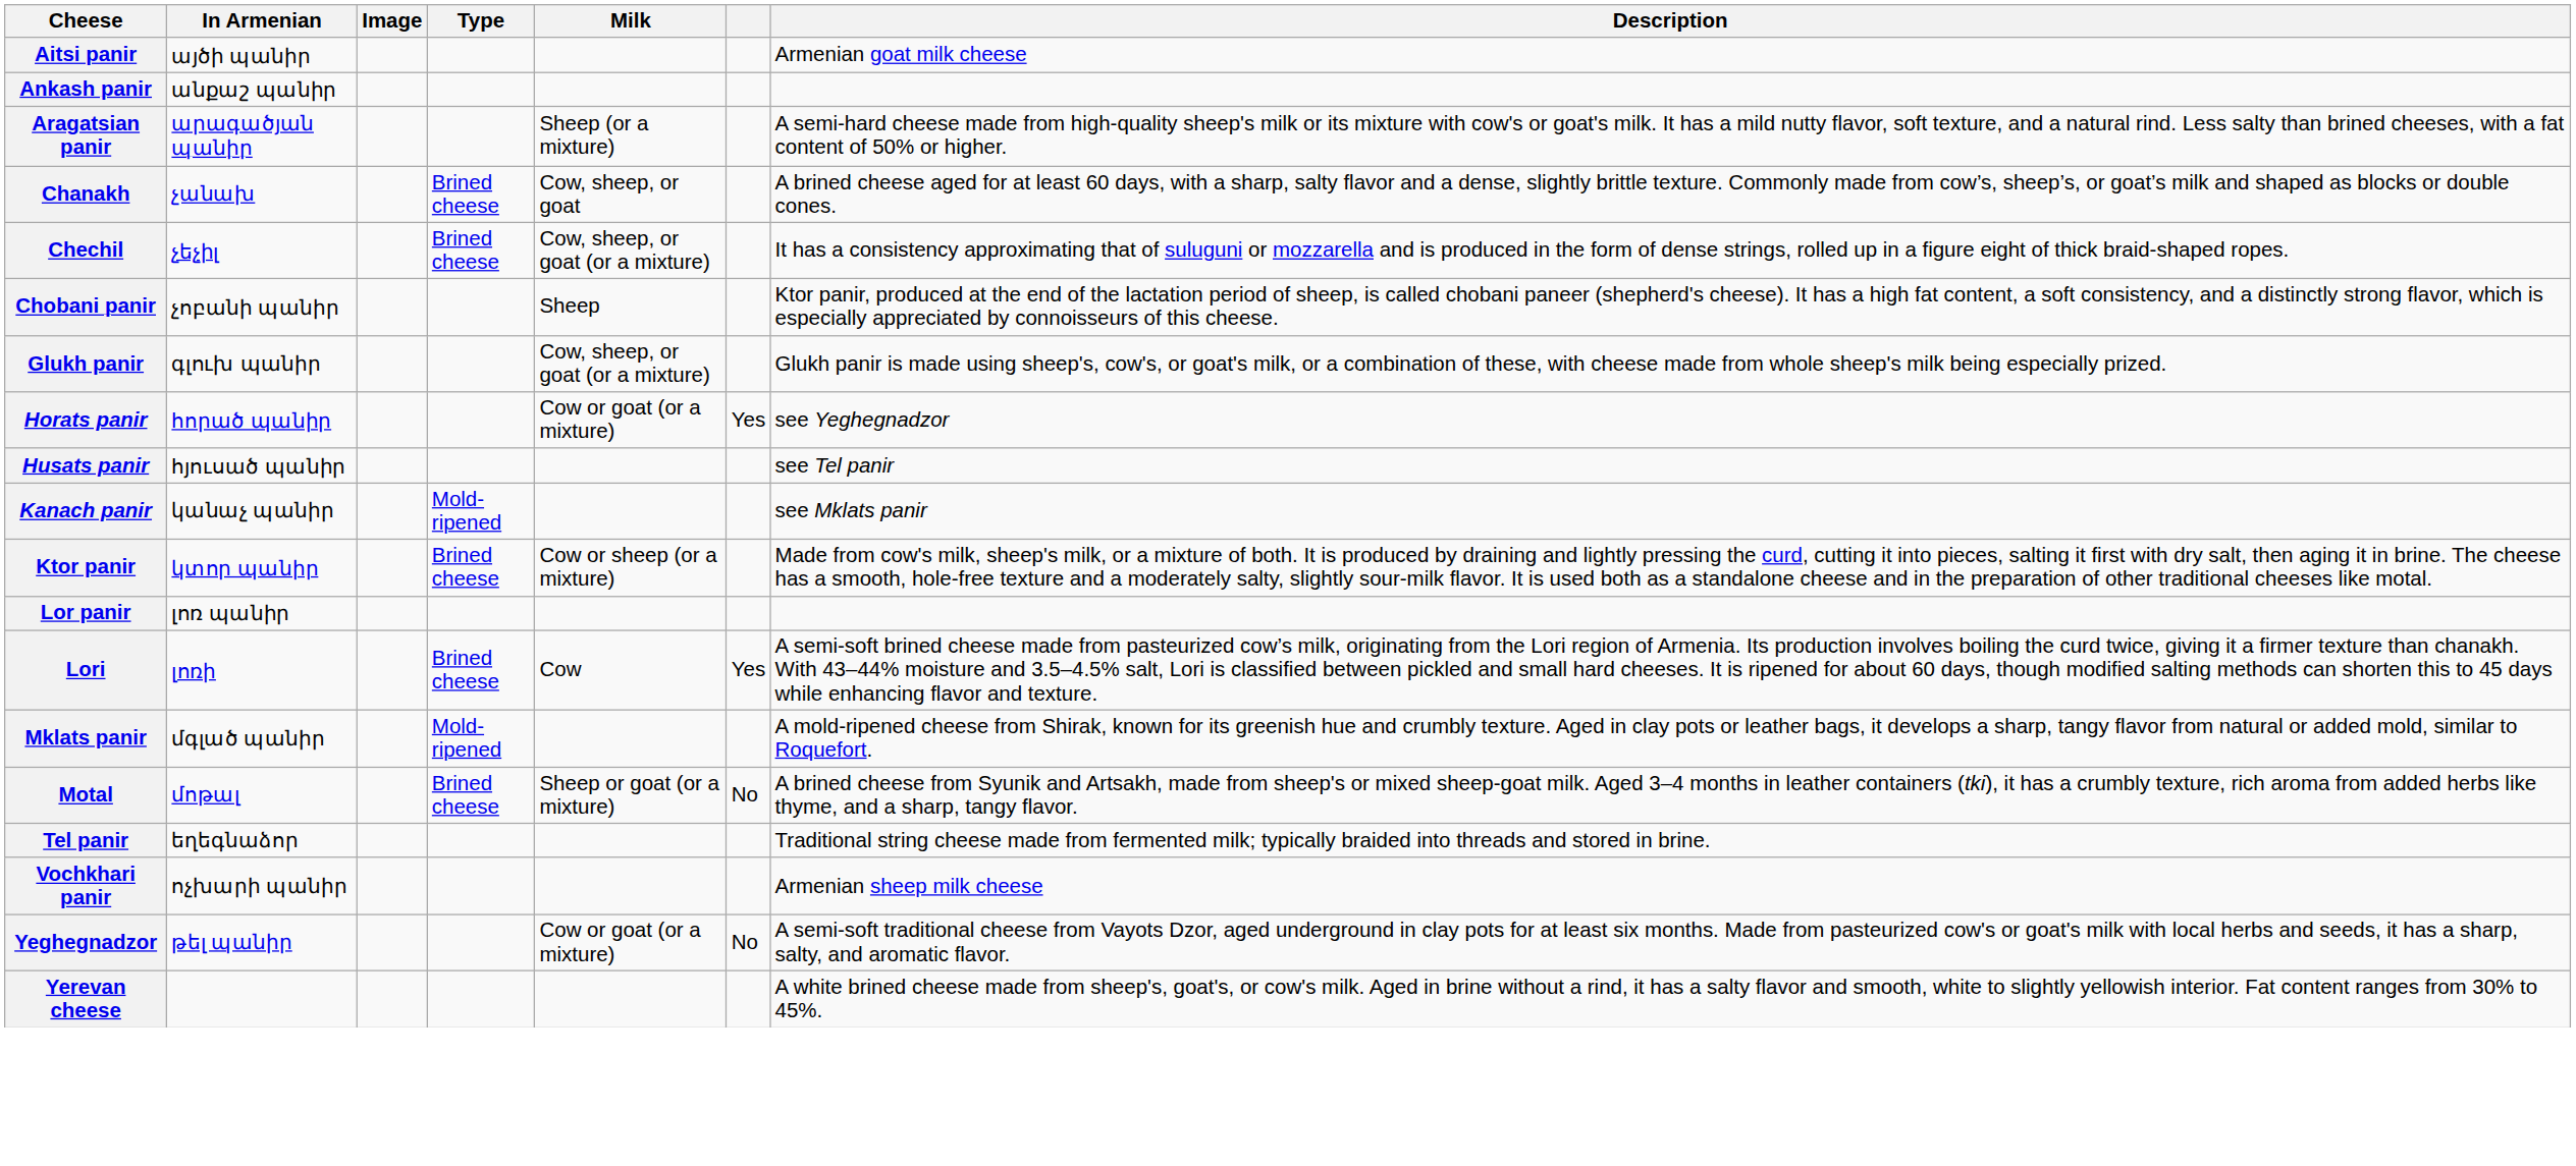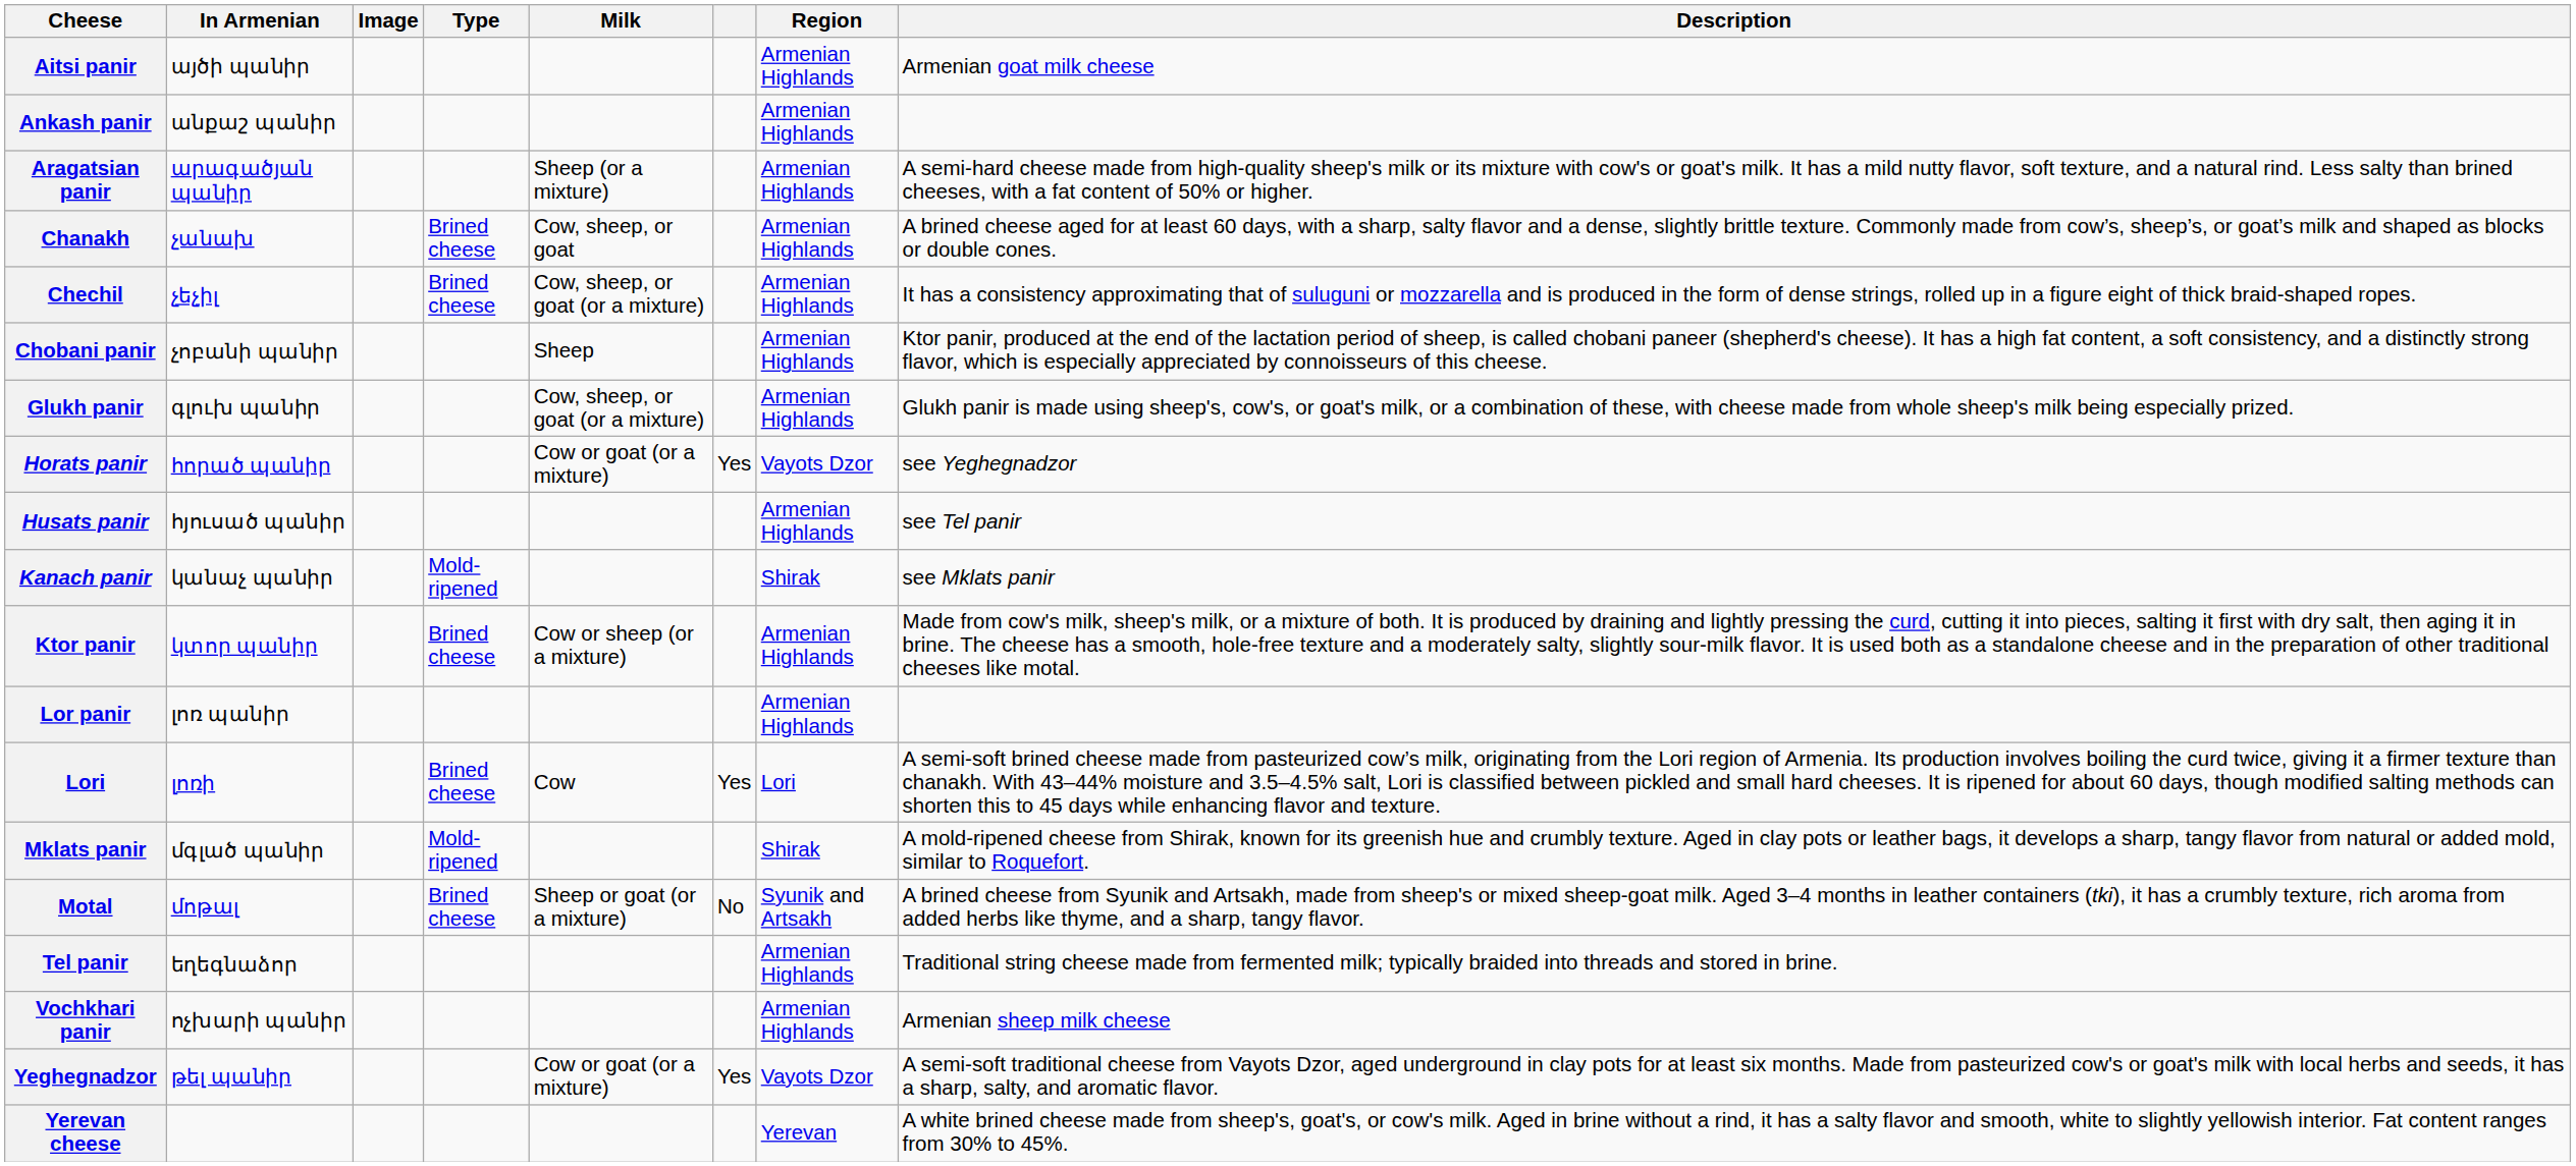 <table class="wikitable sortable plainrowheaders">
 <tr>
 <th>Cheese</th>
 <th>In Armenian</th>
 <th>Image</th>
 <th>Type</th>
 <th>Milk</th>
 <th></th>
+<th>Region</th>
 <th>Description</th>
 </tr>
 <tr>
 <th scope="row"><a href='#'>Aitsi panir</a></th>
 <td>այծի պանիր</td>
 <td></td>
 <td></td>
 <td></td>
 <td></td>
+<td><a href='#'>Armenian Highlands</a></td>
 <td>Armenian <a href='#'>goat milk cheese</a></td>
 </tr>
 <tr>
 <th scope="row"><a href='#'>Ankash panir</a></th>
 <td>անքաշ պանիր</td>
 <td></td>
 <td></td>
 <td></td>
 <td></td>
+<td><a href='#'>Armenian Highlands</a></td>
 <td></td>
 </tr>
 <tr>
 <th scope="row"><a href='#'>Aragatsian panir</a></th>
 <td><a href='#'>արագածյան պանիր</a></td>
 <td></td>
 <td></td>
 <td>Sheep (or a mixture)</td>
 <td></td>
+<td><a href='#'>Armenian Highlands</a></td>
 <td>A semi-hard cheese made from high-quality sheep's milk or its mixture with cow's or goat's milk. It has a mild nutty flavor, soft texture, and a natural rind. Less salty than brined cheeses, with a fat content of 50% or higher.</td>
 </tr>
 <tr>
 <th scope="row"><a href='#'>Chanakh</a></th>
 <td><a href='#'>չանախ</a></td>
 <td></td>
 <td><a href='#'>Brined cheese</a></td>
 <td>Cow, sheep, or goat</td>
 <td></td>
+<td><a href='#'>Armenian Highlands</a></td>
 <td>A brined cheese aged for at least 60 days, with a sharp, salty flavor and a dense, slightly brittle texture. Commonly made from cow’s, sheep’s, or goat’s milk and shaped as blocks or double cones.</td>
 </tr>
 <tr>
 <th scope="row"><a href='#'>Chechil</a></th>
 <td><a href='#'>չեչիլ</a></td>
 <td></td>
 <td><a href='#'>Brined cheese</a></td>
 <td>Cow, sheep, or goat (or a mixture)</td>
 <td></td>
+<td><a href='#'>Armenian Highlands</a></td>
 <td>It has a consistency approximating that of <a href='#'>suluguni</a> or <a href='#'>mozzarella</a> and is produced in the form of dense strings, rolled up in a figure eight of thick braid-shaped ropes.</td>
 </tr>
 <tr>
 <th scope="row"><a href='#'>Chobani panir</a></th>
 <td>չոբանի պանիր</td>
 <td></td>
 <td></td>
 <td>Sheep</td>
 <td></td>
+<td><a href='#'>Armenian Highlands</a></td>
 <td>Ktor panir, produced at the end of the lactation period of sheep, is called chobani paneer (shepherd's cheese). It has a high fat content, a soft consistency, and a distinctly strong flavor, which is especially appreciated by connoisseurs of this cheese.</td>
 </tr>
 <tr>
 <th scope="row"><a href='#'>Glukh panir</a></th>
 <td>գլուխ պանիր</td>
 <td></td>
 <td></td>
 <td>Cow, sheep, or goat (or a mixture)</td>
 <td></td>
+<td><a href='#'>Armenian Highlands</a></td>
 <td>Glukh panir is made using sheep's, cow's, or goat's milk, or a combination of these, with cheese made from whole sheep's milk being especially prized.</td>
 </tr>
 <tr>
 <th scope="row"><em><a href='#'>Horats panir</a></em></th>
 <td><a href='#'>հորած պանիր</a></td>
 <td></td>
 <td></td>
 <td>Cow or goat (or a mixture)</td>
 <td>Yes</td>
+<td><a href='#'>Vayots Dzor</a></td>
 <td>see <em>Yeghegnadzor</em></td>
 </tr>
 <tr>
 <th scope="row"><em><a href='#'>Husats panir</a></em></th>
 <td>հյուսած պանիր</td>
 <td></td>
 <td></td>
 <td></td>
 <td></td>
+<td><a href='#'>Armenian Highlands</a></td>
 <td>see <em>Tel panir</em></td>
 </tr>
 <tr>
 <th scope="row"><em><a href='#'>Kanach panir</a></em></th>
 <td>կանաչ պանիր</td>
 <td></td>
 <td><a href='#'>Mold-ripened</a></td>
 <td></td>
 <td></td>
+<td><a href='#'>Shirak</a></td>
 <td>see <em>Mklats panir</em></td>
 </tr>
 <tr>
 <th scope="row"><a href='#'>Ktor panir</a></th>
 <td><a href='#'>կտոր պանիր</a></td>
 <td></td>
 <td><a href='#'>Brined cheese</a></td>
 <td>Cow or sheep (or a mixture)</td>
 <td></td>
+<td><a href='#'>Armenian Highlands</a></td>
 <td>Made from cow's milk, sheep's milk, or a mixture of both. It is produced by draining and lightly pressing the <a href='#'>curd</a>, cutting it into pieces, salting it first with dry salt, then aging it in brine. The cheese has a smooth, hole-free texture and a moderately salty, slightly sour-milk flavor. It is used both as a standalone cheese and in the preparation of other traditional cheeses like motal.</td>
 </tr>
 <tr>
 <th scope="row"><a href='#'>Lor panir</a></th>
 <td>լոռ պանիր</td>
 <td></td>
 <td></td>
 <td></td>
 <td></td>
+<td><a href='#'>Armenian Highlands</a></td>
 <td></td>
 </tr>
 <tr>
 <th scope="row"><a href='#'>Lori</a></th>
 <td><a href='#'>լոռի</a></td>
 <td></td>
 <td><a href='#'>Brined cheese</a></td>
 <td>Cow</td>
 <td>Yes</td>
+<td><a href='#'>Lori</a></td>
 <td>A semi-soft brined cheese made from pasteurized cow’s milk, originating from the Lori region of Armenia. Its production involves boiling the curd twice, giving it a firmer texture than chanakh. With 43–44% moisture and 3.5–4.5% salt, Lori is classified between pickled and small hard cheeses. It is ripened for about 60 days, though modified salting methods can shorten this to 45 days while enhancing flavor and texture.</td>
 </tr>
 <tr>
 <th scope="row"><a href='#'>Mklats panir</a></th>
 <td>մգլած պանիր</td>
 <td></td>
 <td><a href='#'>Mold-ripened</a></td>
 <td></td>
 <td></td>
+<td><a href='#'>Shirak</a></td>
 <td>A mold-ripened cheese from Shirak, known for its greenish hue and crumbly texture. Aged in clay pots or leather bags, it develops a sharp, tangy flavor from natural or added mold, similar to <a href='#'>Roquefort</a>.</td>
 </tr>
 <tr>
 <th scope="row"><a href='#'>Motal</a></th>
 <td><a href='#'>մոթալ</a></td>
 <td></td>
 <td><a href='#'>Brined cheese</a></td>
 <td>Sheep or goat (or a mixture)</td>
 <td>No</td>
+<td><a href='#'>Syunik</a> and <a href='#'>Artsakh</a></td>
 <td>A brined cheese from Syunik and Artsakh, made from sheep's or mixed sheep-goat milk. Aged 3–4 months in leather containers (<em>tki</em>), it has a crumbly texture, rich aroma from added herbs like thyme, and a sharp, tangy flavor.</td>
 </tr>
 <tr>
 <th scope="row"><a href='#'>Tel panir</a></th>
 <td>եղեգնաձոր</td>
 <td></td>
 <td></td>
 <td></td>
 <td></td>
+<td><a href='#'>Armenian Highlands</a></td>
 <td>Traditional string cheese made from fermented milk; typically braided into threads and stored in brine.</td>
 </tr>
 <tr>
 <th scope="row"><a href='#'>Vochkhari panir</a></th>
 <td>ոչխարի պանիր</td>
 <td></td>
 <td></td>
 <td></td>
 <td></td>
+<td><a href='#'>Armenian Highlands</a></td>
 <td>Armenian <a href='#'>sheep milk cheese</a></td>
 </tr>
 <tr>
 <th scope="row"><a href='#'>Yeghegnadzor</a></th>
 <td><a href='#'>թել պանիր</a></td>
 <td></td>
 <td></td>
 <td>Cow or goat (or a mixture)</td>
-<td>No</td>
+<td>Yes</td>
+<td><a href='#'>Vayots Dzor</a></td>
 <td>A semi-soft traditional cheese from Vayots Dzor, aged underground in clay pots for at least six months. Made from pasteurized cow's or goat's milk with local herbs and seeds, it has a sharp, salty, and aromatic flavor.</td>
 </tr>
 <tr>
 <th scope="row"><a href='#'>Yerevan cheese</a></th>
 <td></td>
 <td></td>
 <td></td>
 <td></td>
 <td></td>
+<td><a href='#'>Yerevan</a></td>
 <td>A white brined cheese made from sheep's, goat's, or cow's milk. Aged in brine without a rind, it has a salty flavor and smooth, white to slightly yellowish interior. Fat content ranges from 30% to 45%.</td>
 </tr>
 </table>
